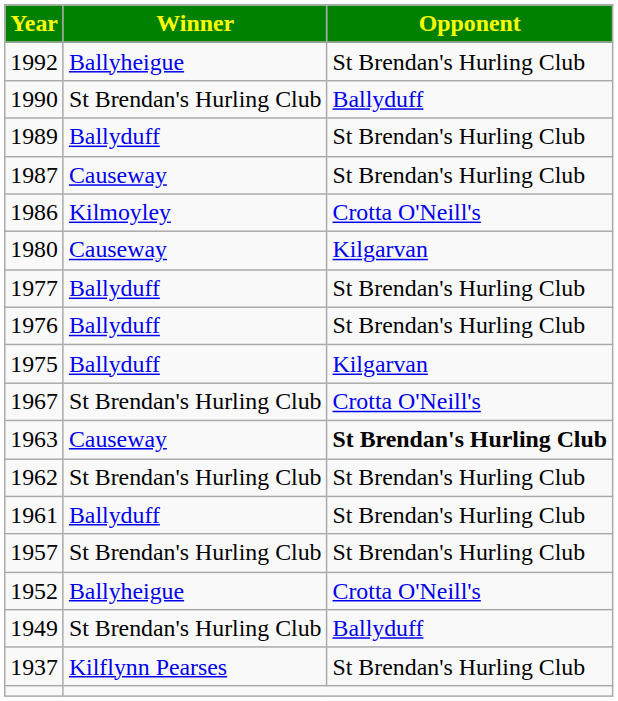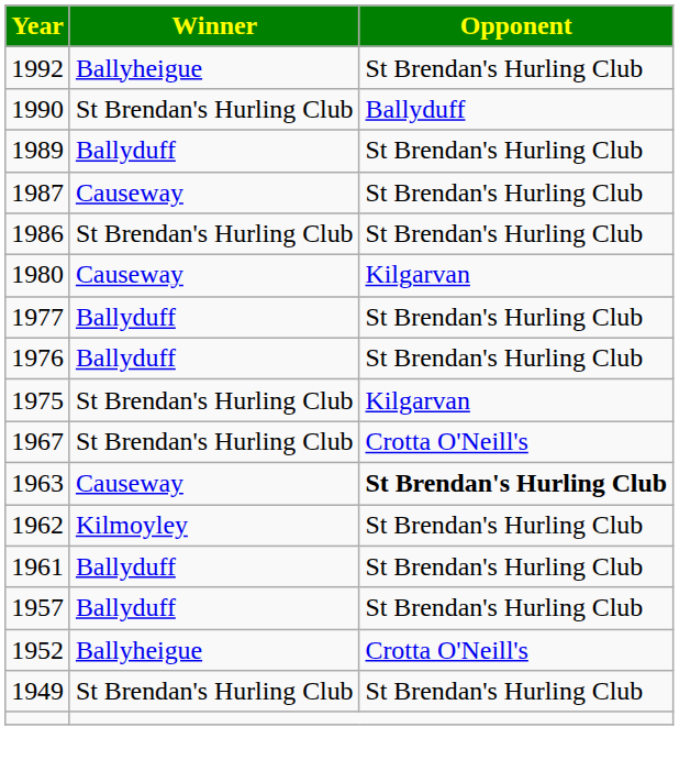 <table class="wikitable">
 <tr>
 <th style="background:green;color:yellow">Year</th>
 <th style="background:green;color:yellow">Winner</th>
 <th style="background:green;color:yellow">Opponent</th>
 </tr>
 <tr>
 <td>1992</td>
 <td><a href='#'>Ballyheigue</a></td>
 <td>St Brendan's Hurling Club</td>
 </tr>
 <tr>
 <td>1990</td>
 <td>St Brendan's Hurling Club</td>
 <td><a href='#'>Ballyduff</a></td>
 </tr>
 <tr>
 <td>1989</td>
 <td><a href='#'>Ballyduff</a></td>
 <td>St Brendan's Hurling Club</td>
 </tr>
 <tr>
 <td>1987</td>
 <td><a href='#'>Causeway</a></td>
 <td>St Brendan's Hurling Club</td>
 </tr>
 <tr>
 <td>1986</td>
-<td><a href='#'>Kilmoyley</a></td>
-<td><a href='#'>Crotta O'Neill's</a></td>
+<td>St Brendan's Hurling Club</td>
+<td>St Brendan's Hurling Club</td>
 </tr>
 <tr>
 <td>1980</td>
 <td><a href='#'>Causeway</a></td>
 <td><a href='#'>Kilgarvan</a></td>
 </tr>
 <tr>
 <td>1977</td>
 <td><a href='#'>Ballyduff</a></td>
 <td>St Brendan's Hurling Club</td>
 </tr>
 <tr>
 <td>1976</td>
 <td><a href='#'>Ballyduff</a></td>
 <td>St Brendan's Hurling Club</td>
 </tr>
 <tr>
 <td>1975</td>
-<td><a href='#'>Ballyduff</a></td>
+<td>St Brendan's Hurling Club</td>
 <td><a href='#'>Kilgarvan</a></td>
 </tr>
 <tr>
 <td>1967</td>
 <td>St Brendan's Hurling Club</td>
 <td><a href='#'>Crotta O'Neill's</a></td>
 </tr>
 <tr>
 <td>1963</td>
 <td><a href='#'>Causeway</a></td>
 <td><strong>St Brendan's Hurling Club</strong></td>
 </tr>
 <tr>
 <td>1962</td>
-<td>St Brendan's Hurling Club</td>
+<td><a href='#'>Kilmoyley</a></td>
 <td>St Brendan's Hurling Club</td>
 </tr>
 <tr>
 <td>1961</td>
 <td><a href='#'>Ballyduff</a></td>
 <td>St Brendan's Hurling Club</td>
 </tr>
 <tr>
 <td>1957</td>
-<td>St Brendan's Hurling Club</td>
+<td><a href='#'>Ballyduff</a></td>
 <td>St Brendan's Hurling Club</td>
 </tr>
 <tr>
 <td>1952</td>
 <td><a href='#'>Ballyheigue</a></td>
 <td><a href='#'>Crotta O'Neill's</a></td>
 </tr>
 <tr>
 <td>1949</td>
 <td>St Brendan's Hurling Club</td>
-<td><a href='#'>Ballyduff</a></td>
-</tr>
-<tr>
-<td>1937</td>
-<td><a href='#'>Kilflynn Pearses</a></td>
 <td>St Brendan's Hurling Club</td>
 </tr>
 <tr>
 <td></td>
 </tr>
 </table>
